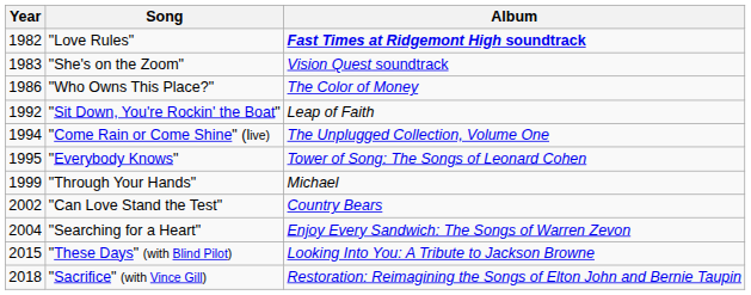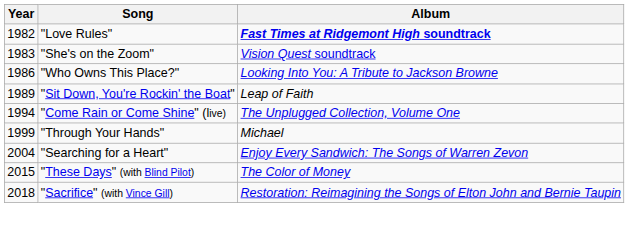 <table class="wikitable">
 <tr>
 <th>Year</th>
 <th>Song</th>
 <th>Album</th>
 </tr>
 <tr>
 <td>1982</td>
 <td>"Love Rules"</td>
 <td><strong><a href='#'><em>Fast Times at Ridgemont High</em> soundtrack</a></strong></td>
 </tr>
 <tr>
 <td>1983</td>
 <td>"She's on the Zoom"</td>
 <td><a href='#'><em>Vision Quest</em> soundtrack</a></td>
 </tr>
 <tr>
 <td>1986</td>
 <td>"Who Owns This Place?"</td>
-<td><em><a href='#'>The Color of Money</a></em></td>
+<td><em><a href='#'>Looking Into You: A Tribute to Jackson Browne</a></em></td>
 </tr>
 <tr>
-<td>1992</td>
+<td>1989</td>
 <td>"<a href='#'>Sit Down, You're Rockin' the Boat</a>"</td>
 <td><em>Leap of Faith</em></td>
 </tr>
 <tr>
 <td>1994</td>
 <td>"<a href='#'>Come Rain or Come Shine</a>" (l<small>ive)</small></td>
 <td><em><a href='#'>The Unplugged Collection, Volume One</a></em></td>
 </tr>
 <tr>
-<td>1995</td>
-<td>"<a href='#'>Everybody Knows</a>"</td>
-<td><em><a href='#'>Tower of Song: The Songs of Leonard Cohen</a></em></td>
-</tr>
-<tr>
 <td>1999</td>
 <td>"Through Your Hands"</td>
 <td><em>Michael</em></td>
-</tr>
-<tr>
-<td>2002</td>
-<td>"Can Love Stand the Test"</td>
-<td><em><a href='#'>Country Bears</a></em></td>
 </tr>
 <tr>
 <td>2004</td>
 <td>"Searching for a Heart"</td>
 <td><em><a href='#'>Enjoy Every Sandwich: The Songs of Warren Zevon</a></em></td>
 </tr>
 <tr>
 <td>2015</td>
 <td>"<a href='#'>These Days</a>" <small>(with <a href='#'>Blind Pilot</a>)</small></td>
-<td><em><a href='#'>Looking Into You: A Tribute to Jackson Browne</a></em></td>
+<td><em><a href='#'>The Color of Money</a></em></td>
 </tr>
 <tr>
 <td>2018</td>
 <td>"<a href='#'>Sacrifice</a>" <small>(with <a href='#'>Vince Gill</a>)</small></td>
 <td><em><a href='#'>Restoration: Reimagining the Songs of Elton John and Bernie Taupin</a></em></td>
 </tr>
 </table>
